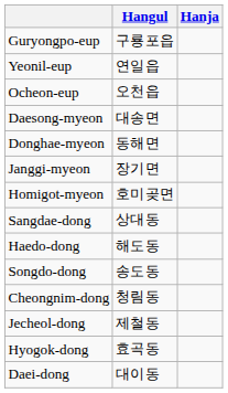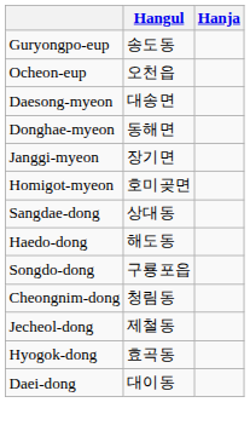 <table class="wikitable">
 <tr>
 <th></th>
 <th><a href='#'>Hangul</a></th>
 <th><a href='#'>Hanja</a></th>
 </tr>
 <tr>
 <td>Guryongpo-eup</td>
-<td>구룡포읍</td>
-<td></td>
-</tr>
-<tr>
-<td>Yeonil-eup</td>
-<td>연일읍</td>
+<td>송도동</td>
 <td></td>
 </tr>
 <tr>
 <td>Ocheon-eup</td>
 <td>오천읍</td>
 <td></td>
 </tr>
 <tr>
 <td>Daesong-myeon</td>
 <td>대송면</td>
 <td></td>
 </tr>
 <tr>
 <td>Donghae-myeon</td>
 <td>동해면</td>
 <td></td>
 </tr>
 <tr>
 <td>Janggi-myeon</td>
 <td>장기면</td>
 <td></td>
 </tr>
 <tr>
 <td>Homigot-myeon</td>
 <td>호미곶면</td>
 <td></td>
 </tr>
 <tr>
 <td>Sangdae-dong</td>
 <td>상대동</td>
 <td></td>
 </tr>
 <tr>
 <td>Haedo-dong</td>
 <td>해도동</td>
 <td></td>
 </tr>
 <tr>
 <td>Songdo-dong</td>
-<td>송도동</td>
+<td>구룡포읍</td>
 <td></td>
 </tr>
 <tr>
 <td>Cheongnim-dong</td>
 <td>청림동</td>
 <td></td>
 </tr>
 <tr>
 <td>Jecheol-dong</td>
 <td>제철동</td>
 <td></td>
 </tr>
 <tr>
 <td>Hyogok-dong</td>
 <td>효곡동</td>
 <td></td>
 </tr>
 <tr>
 <td>Daei-dong</td>
 <td>대이동</td>
 <td></td>
 </tr>
 </table>
